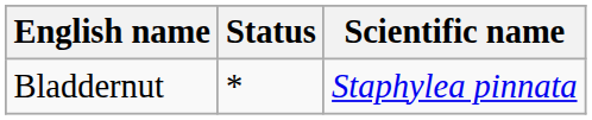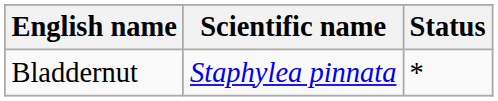 <table class="wikitable" |>
 <tr>
 <th>English name</th>
+<th>Scientific name</th>
 <th>Status</th>
-<th>Scientific name</th>
 </tr>
 <tr>
 <td>Bladdernut</td>
+<td><em><a href='#'>Staphylea pinnata</a></em></td>
 <td>*</td>
-<td><em><a href='#'>Staphylea pinnata</a></em></td>
 </tr>
 </table>
